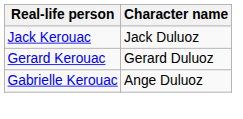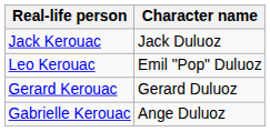 <table class="wikitable">
 <tr>
 <th>Real-life person</th>
 <th>Character name</th>
 </tr>
 <tr>
 <td><a href='#'>Jack Kerouac</a></td>
 <td>Jack Duluoz</td>
 </tr>
 <tr>
+<td><a href='#'>Leo Kerouac</a></td>
+<td>Emil "Pop" Duluoz</td>
+</tr>
+<tr>
 <td><a href='#'>Gerard Kerouac</a></td>
 <td>Gerard Duluoz</td>
 </tr>
 <tr>
 <td><a href='#'>Gabrielle Kerouac</a></td>
 <td>Ange Duluoz</td>
 </tr>
 </table>
